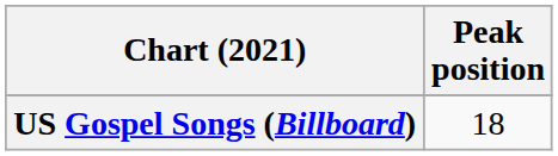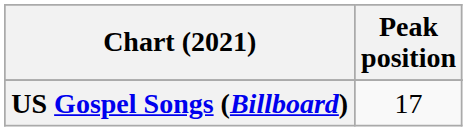 <table class="wikitable sortable plainrowheaders" style="text-align:center">
 <tr>
 <th scope="col">Chart (2021)</th>
 <th scope="col">Peak<br>position</th>
 </tr>
 <tr>
 </tr>
 <tr>
 <th scope="row">US <a href='#'>Gospel Songs</a> (<em><a href='#'>Billboard</a></em>)</th>
-<td>18</td>
+<td>17</td>
 </tr>
 </table>
